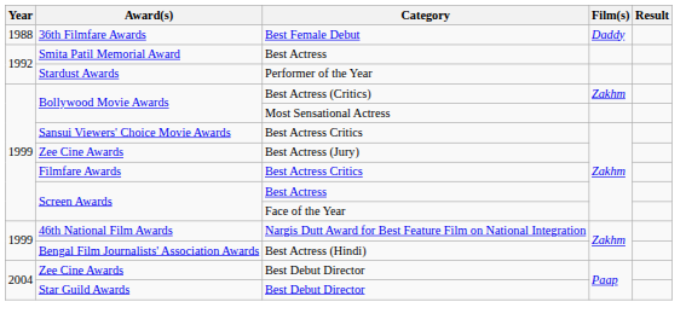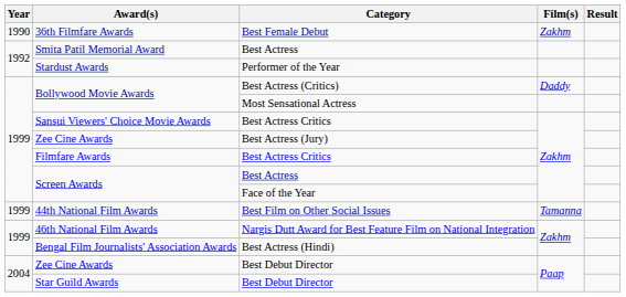 <table class="wikitable sortable">
 <tr>
 <th>Year</th>
 <th>Award(s)</th>
 <th>Category</th>
 <th>Film(s)</th>
 <th>Result</th>
 </tr>
 <tr>
-<td>1988</td>
+<td>1990</td>
 <td><a href='#'>36th Filmfare Awards</a></td>
 <td><a href='#'>Best Female Debut</a></td>
-<td><em><a href='#'>Daddy</a></em></td>
+<td><em><a href='#'>Zakhm</a></em></td>
 <td></td>
 </tr>
 <tr>
 <td rowspan=2>1992</td>
 <td><a href='#'>Smita Patil Memorial Award</a></td>
 <td>Best Actress</td>
 <td></td>
 <td></td>
 </tr>
 <tr>
 <td><a href='#'>Stardust Awards</a></td>
 <td>Performer of the Year</td>
 <td></td>
 <td></td>
 </tr>
 <tr>
 <td rowspan=7>1999</td>
 <td rowspan=2><a href='#'>Bollywood Movie Awards</a></td>
 <td>Best Actress (Critics)</td>
-<td><em><a href='#'>Zakhm</a></em></td>
+<td><em><a href='#'>Daddy</a></em></td>
 <td></td>
 </tr>
 <tr>
 <td>Most Sensational Actress</td>
 <td></td>
 <td></td>
 </tr>
 <tr>
 <td><a href='#'>Sansui Viewers' Choice Movie Awards</a></td>
 <td>Best Actress Critics</td>
 <td rowspan=5><em><a href='#'>Zakhm</a></em></td>
 <td></td>
 </tr>
 <tr>
 <td><a href='#'>Zee Cine Awards</a></td>
 <td>Best Actress (Jury)</td>
 <td></td>
 </tr>
 <tr>
 <td><a href='#'>Filmfare Awards</a></td>
 <td><a href='#'>Best Actress Critics</a></td>
 <td></td>
 </tr>
 <tr>
 <td rowspan=2><a href='#'>Screen Awards</a></td>
 <td><a href='#'>Best Actress</a></td>
 <td></td>
 </tr>
 <tr>
 <td>Face of the Year</td>
 <td></td>
 </tr>
 <tr>
+<td>1999</td>
+<td><a href='#'>44th National Film Awards</a></td>
+<td><a href='#'>Best Film on Other Social Issues</a></td>
+<td><em><a href='#'>Tamanna</a></em></td>
+<td></td>
+</tr>
+<tr>
 <td rowspan="2">1999</td>
 <td><a href='#'>46th National Film Awards</a></td>
 <td><a href='#'>Nargis Dutt Award for Best Feature Film on National Integration</a></td>
 <td rowspan="2"><em><a href='#'>Zakhm</a></em></td>
 <td></td>
 </tr>
 <tr>
 <td><a href='#'>Bengal Film Journalists' Association Awards</a></td>
 <td>Best Actress (Hindi)</td>
 <td></td>
 </tr>
 <tr>
 <td rowspan=2>2004</td>
 <td><a href='#'>Zee Cine Awards</a></td>
 <td>Best Debut Director</td>
 <td rowspan=2><em><a href='#'>Paap</a></em></td>
 <td></td>
 </tr>
 <tr>
 <td><a href='#'>Star Guild Awards</a></td>
 <td><a href='#'>Best Debut Director</a></td>
 <td></td>
 </tr>
 </table>
